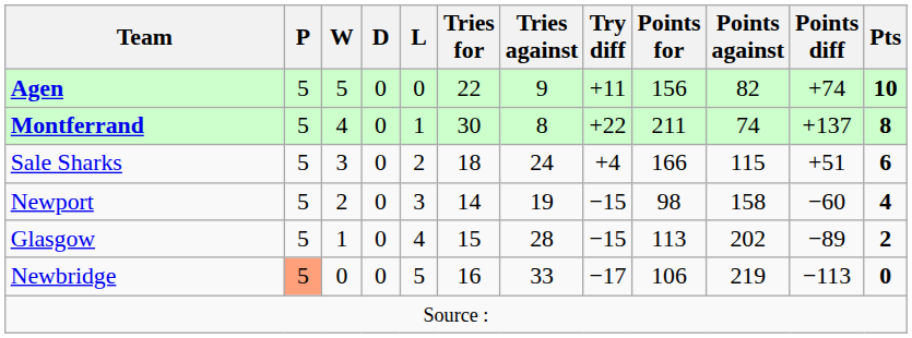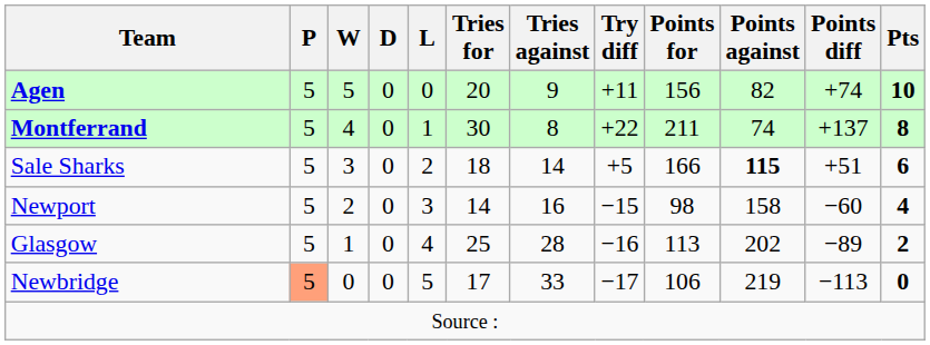 <table class="wikitable" style="text-align: center;">
 <tr>
 <th width="200">Team</th>
 <th width="20">P</th>
 <th width="20">W</th>
 <th width="20">D</th>
 <th width="20">L</th>
 <th width="20">Tries for</th>
 <th width="20">Tries against</th>
 <th width="20">Try diff</th>
 <th width="20">Points for</th>
 <th width="20">Points against</th>
 <th width="25">Points diff</th>
 <th width="20">Pts</th>
 </tr>
 <tr bgcolor="#ccffcc">
 <td align="left"> <strong><a href='#'>Agen</a></strong></td>
 <td>5</td>
 <td>5</td>
 <td>0</td>
 <td>0</td>
-<td>22</td>
+<td>20</td>
 <td>9</td>
 <td>+11</td>
 <td>156</td>
 <td>82</td>
 <td>+74</td>
 <td><strong>10</strong></td>
 </tr>
 <tr bgcolor="#ccffcc">
 <td align="left"> <strong><a href='#'>Montferrand</a></strong></td>
 <td>5</td>
 <td>4</td>
 <td>0</td>
 <td>1</td>
 <td>30</td>
 <td>8</td>
 <td>+22</td>
 <td>211</td>
 <td>74</td>
 <td>+137</td>
 <td><strong>8</strong></td>
 </tr>
 <tr>
 <td align="left"> <a href='#'>Sale Sharks</a></td>
 <td>5</td>
 <td>3</td>
 <td>0</td>
 <td>2</td>
 <td>18</td>
-<td>24</td>
-<td>+4</td>
+<td>14</td>
+<td>+5</td>
 <td>166</td>
-<td>115</td>
+<td><strong>115</strong></td>
 <td>+51</td>
 <td><strong>6</strong></td>
 </tr>
 <tr>
 <td align="left"> <a href='#'>Newport</a></td>
 <td>5</td>
 <td>2</td>
 <td>0</td>
 <td>3</td>
 <td>14</td>
-<td>19</td>
+<td>16</td>
 <td>−15</td>
 <td>98</td>
 <td>158</td>
 <td>−60</td>
 <td><strong>4</strong></td>
 </tr>
 <tr>
 <td align="left"> <a href='#'>Glasgow</a></td>
 <td>5</td>
 <td>1</td>
 <td>0</td>
 <td>4</td>
-<td>15</td>
+<td>25</td>
 <td>28</td>
-<td>−15</td>
+<td>−16</td>
 <td>113</td>
 <td>202</td>
 <td>−89</td>
 <td><strong>2</strong></td>
 </tr>
 <tr>
 <td align="left"> <a href='#'>Newbridge</a></td>
 <td style="background: lightsalmon;">5</td>
 <td>0</td>
 <td>0</td>
 <td>5</td>
-<td>16</td>
+<td>17</td>
 <td>33</td>
 <td>−17</td>
 <td>106</td>
 <td>219</td>
 <td>−113</td>
 <td><strong>0</strong></td>
 </tr>
 <tr |align=left|>
 <td colspan="12" style="border:0px"><small>Source : </small></td>
 </tr>
 </table>
